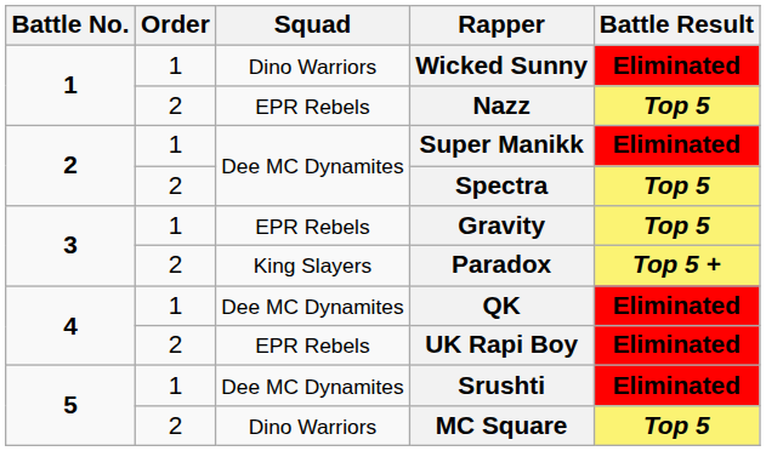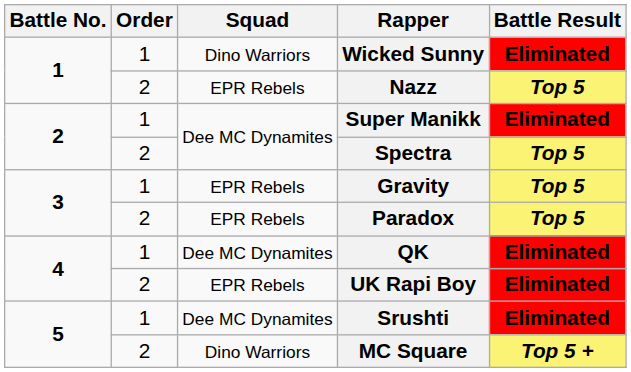 <table class="wikitable sortable" style="text-align:center">
 <tr>
 <th>Battle No.</th>
 <th>Order</th>
 <th>Squad</th>
 <th>Rapper</th>
 <th>Battle Result</th>
 </tr>
 <tr>
 <td rowspan="2"><strong>1</strong></td>
 <td>1</td>
 <td><small>Dino Warriors</small></td>
 <th>Wicked Sunny</th>
 <td bgcolor="red"><strong>Eliminated</strong></td>
 </tr>
 <tr>
 <td>2</td>
 <td><small>EPR Rebels</small></td>
 <th>Nazz</th>
 <td bgcolor="#fbf373"><strong><em>Top 5</em></strong></td>
 </tr>
 <tr>
 <td rowspan="2"><strong>2</strong></td>
 <td>1</td>
 <td rowspan="2"><small>Dee MC Dynamites</small></td>
 <th>Super Manikk</th>
 <td bgcolor="red"><strong>Eliminated</strong></td>
 </tr>
 <tr>
 <td>2</td>
 <th>Spectra</th>
 <td bgcolor="#fbf373"><strong><em>Top 5</em></strong></td>
 </tr>
 <tr>
 <td rowspan="2"><strong>3</strong></td>
 <td>1</td>
 <td><small>EPR Rebels</small></td>
 <th>Gravity</th>
 <td bgcolor="#fbf373"><strong><em>Top 5</em></strong></td>
 </tr>
 <tr>
 <td>2</td>
-<td><small>King Slayers</small></td>
+<td><small>EPR Rebels</small></td>
 <th>Paradox</th>
-<td bgcolor="#fbf373"><strong><em>Top 5 + </em></strong></td>
+<td bgcolor="#fbf373"><strong><em>Top 5</em></strong></td>
 </tr>
 <tr>
 <td rowspan="2"><strong>4</strong></td>
 <td>1</td>
 <td><small>Dee MC Dynamites</small></td>
 <th>QK</th>
 <td bgcolor="red"><strong>Eliminated</strong></td>
 </tr>
 <tr>
 <td>2</td>
 <td><small>EPR Rebels</small></td>
 <th>UK Rapi Boy</th>
 <td bgcolor="red"><strong>Eliminated</strong></td>
 </tr>
 <tr>
 <td rowspan="2"><strong>5</strong></td>
 <td>1</td>
 <td><small>Dee MC Dynamites</small></td>
 <th>Srushti</th>
 <td bgcolor="red"><strong>Eliminated</strong></td>
 </tr>
 <tr>
 <td>2</td>
 <td><small>Dino Warriors</small></td>
 <th>MC Square</th>
-<td bgcolor="#fbf373"><strong><em>Top 5</em></strong></td>
+<td bgcolor="#fbf373"><strong><em>Top 5 + </em></strong></td>
 </tr>
 </table>
